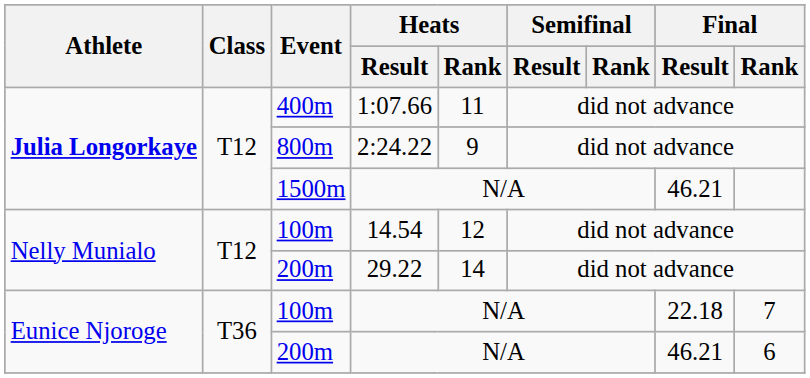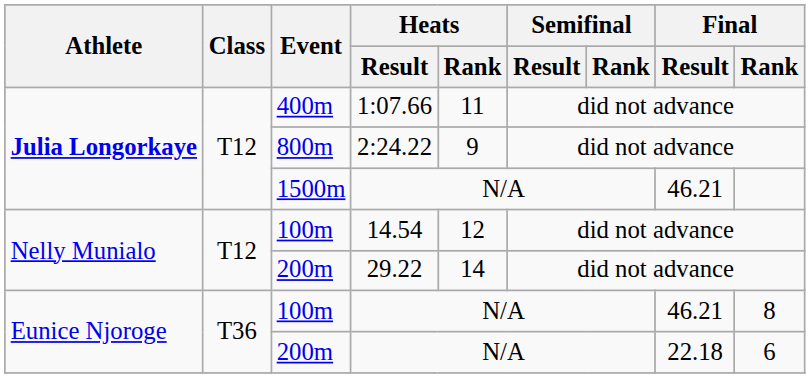 <table class=wikitable style="font-size:90%">
 <tr>
 <th rowspan="2">Athlete</th>
 <th rowspan="2">Class</th>
 <th rowspan="2">Event</th>
 <th colspan="2">Heats</th>
 <th colspan="2">Semifinal</th>
 <th colspan="2">Final</th>
 </tr>
 <tr>
 <th>Result</th>
 <th>Rank</th>
 <th>Result</th>
 <th>Rank</th>
 <th>Result</th>
 <th>Rank</th>
 </tr>
 <tr>
 <td rowspan="3"><strong><a href='#'>Julia Longorkaye</a></strong></td>
 <td rowspan="3" style="text-align:center;">T12</td>
 <td><a href='#'>400m</a></td>
 <td style="text-align:center;">1:07.66</td>
 <td style="text-align:center;">11</td>
 <td style="text-align:center;" colspan="4">did not advance</td>
 </tr>
 <tr>
 <td><a href='#'>800m</a></td>
 <td style="text-align:center;">2:24.22</td>
 <td style="text-align:center;">9</td>
 <td style="text-align:center;" colspan="4">did not advance</td>
 </tr>
 <tr>
 <td><a href='#'>1500m</a></td>
 <td style="text-align:center;" colspan="4">N/A</td>
 <td style="text-align:center;">46.21</td>
 <td style="text-align:center;"></td>
 </tr>
 <tr>
 <td rowspan="2"><a href='#'>Nelly Munialo</a></td>
 <td rowspan="2" style="text-align:center;">T12</td>
 <td><a href='#'>100m</a></td>
 <td style="text-align:center;">14.54</td>
 <td style="text-align:center;">12</td>
 <td style="text-align:center;" colspan="4">did not advance</td>
 </tr>
 <tr>
 <td><a href='#'>200m</a></td>
 <td style="text-align:center;">29.22</td>
 <td style="text-align:center;">14</td>
 <td style="text-align:center;" colspan="4">did not advance</td>
 </tr>
 <tr>
 <td rowspan="2"><a href='#'>Eunice Njoroge</a></td>
 <td rowspan="2" style="text-align:center;">T36</td>
 <td><a href='#'>100m</a></td>
 <td style="text-align:center;" colspan="4">N/A</td>
-<td style="text-align:center;">22.18</td>
-<td style="text-align:center;">7</td>
+<td style="text-align:center;">46.21</td>
+<td style="text-align:center;">8</td>
 </tr>
 <tr>
 <td><a href='#'>200m</a></td>
 <td style="text-align:center;" colspan="4">N/A</td>
-<td style="text-align:center;">46.21</td>
+<td style="text-align:center;">22.18</td>
 <td style="text-align:center;">6</td>
 </tr>
 </table>
